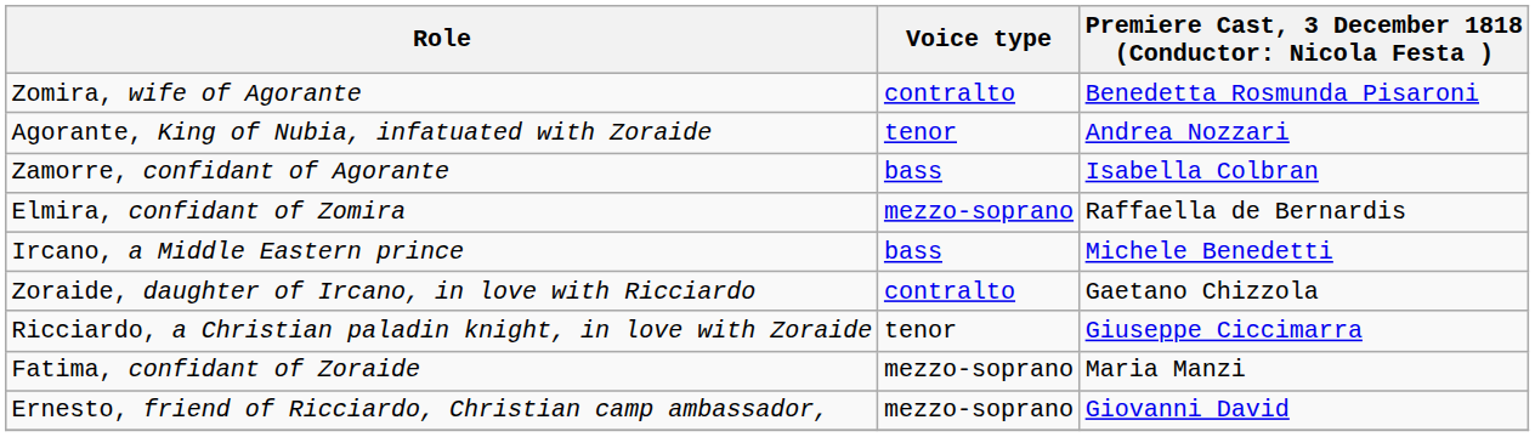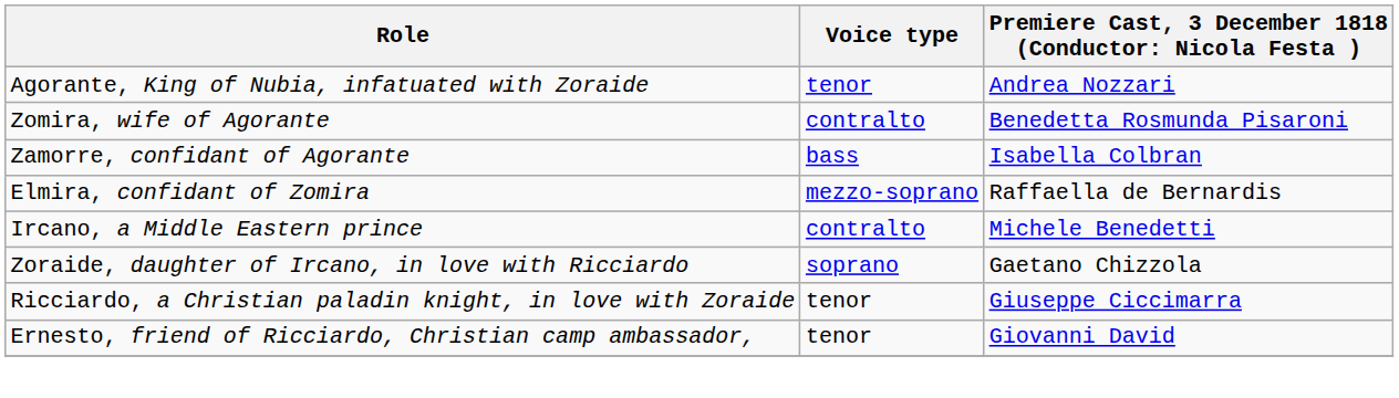 <table class="wikitable">
 <tr>
 <th>Role</th>
 <th>Voice type</th>
 <th>Premiere Cast, 3 December 1818<br>(Conductor: Nicola Festa )</th>
 </tr>
 <tr>
+<td>Agorante, <em>King of Nubia, infatuated with Zoraide</em></td>
+<td><a href='#'>tenor</a></td>
+<td><a href='#'>Andrea Nozzari</a></td>
+</tr>
+<tr>
 <td>Zomira, <em>wife of Agorante</em></td>
 <td><a href='#'>contralto</a></td>
 <td><a href='#'>Benedetta Rosmunda Pisaroni</a></td>
-</tr>
-<tr>
-<td>Agorante, <em>King of Nubia, infatuated with Zoraide</em></td>
-<td><a href='#'>tenor</a></td>
-<td><a href='#'>Andrea Nozzari</a></td>
 </tr>
 <tr>
 <td>Zamorre, <em>confidant of Agorante</em></td>
 <td><a href='#'>bass</a></td>
 <td><a href='#'>Isabella Colbran</a></td>
 </tr>
 <tr>
 <td>Elmira, <em>confidant of Zomira</em></td>
 <td><a href='#'>mezzo-soprano</a></td>
 <td>Raffaella de Bernardis</td>
 </tr>
 <tr>
 <td>Ircano, <em>a Middle Eastern  prince</em></td>
-<td><a href='#'>bass</a></td>
+<td><a href='#'>contralto</a></td>
 <td><a href='#'>Michele Benedetti</a></td>
 </tr>
 <tr>
 <td>Zoraide, <em>daughter of Ircano, in love with Ricciardo</em></td>
-<td><a href='#'>contralto</a></td>
+<td><a href='#'>soprano</a></td>
 <td>Gaetano Chizzola</td>
 </tr>
 <tr>
 <td>Ricciardo, <em>a Christian paladin knight, in love with Zoraide</em></td>
 <td>tenor</td>
 <td><a href='#'>Giuseppe Ciccimarra</a></td>
 </tr>
 <tr>
-<td>Fatima, <em>confidant of Zoraide</em></td>
-<td>mezzo-soprano</td>
-<td>Maria Manzi</td>
-</tr>
-<tr>
 <td>Ernesto, <em>friend of Ricciardo, Christian camp ambassador, </em></td>
-<td>mezzo-soprano</td>
+<td>tenor</td>
 <td><a href='#'>Giovanni David</a></td>
 </tr>
 <tr>
 </tr>
 </table>
